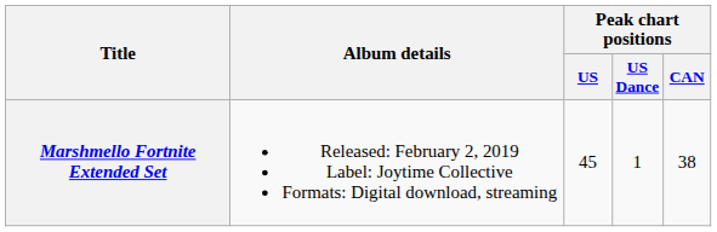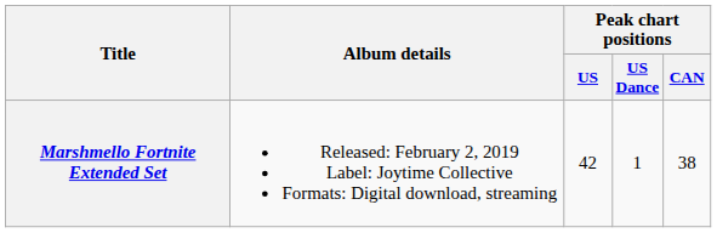 <table class="wikitable plainrowheaders" style="text-align:center;">
 <tr>
 <th scope="col" rowspan="2" style="width:12em;">Title</th>
 <th scope="col" rowspan="2" style="width:18em;">Album details</th>
 <th scope="col" colspan="3">Peak chart positions</th>
 </tr>
 <tr>
 <th scope="col" style="width:2.5em;font-size:90%;"><a href='#'>US</a><br></th>
 <th scope="col" style="width:2.5em;font-size:90%;"><a href='#'>US<br>Dance</a><br></th>
 <th scope="col" style="width:2.5em;font-size:90%;"><a href='#'>CAN</a><br></th>
 </tr>
 <tr>
 <th scope="row"><em><a href='#'>Marshmello Fortnite Extended Set</a></em></th>
 <td><br><ul><li>Released: February 2, 2019</li><li>Label: Joytime Collective</li><li>Formats: Digital download, streaming</li></ul></td>
-<td>45</td>
+<td>42</td>
 <td>1</td>
 <td>38</td>
 </tr>
 </table>
